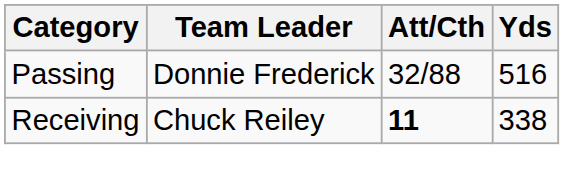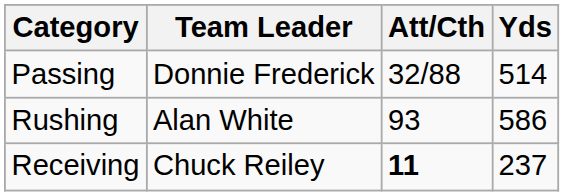 <table class="wikitable">
 <tr>
 <th>Category</th>
 <th>Team Leader</th>
 <th>Att/Cth</th>
 <th>Yds</th>
 </tr>
 <tr style="background: ##ddffdd;">
 <td>Passing</td>
 <td>Donnie Frederick</td>
 <td>32/88</td>
-<td>516</td>
+<td>514</td>
+</tr>
+<tr style="background: ##ffdddd;">
+<td>Rushing</td>
+<td>Alan White</td>
+<td>93</td>
+<td>586</td>
 </tr>
 <tr style="background: ##ddffdd;">
 <td>Receiving</td>
 <td>Chuck Reiley</td>
 <td><strong>11</strong></td>
-<td>338</td>
+<td>237</td>
 </tr>
 </table>
